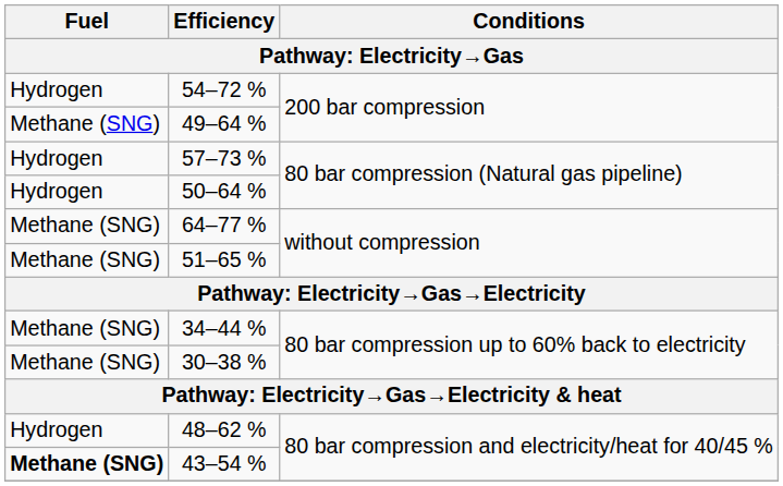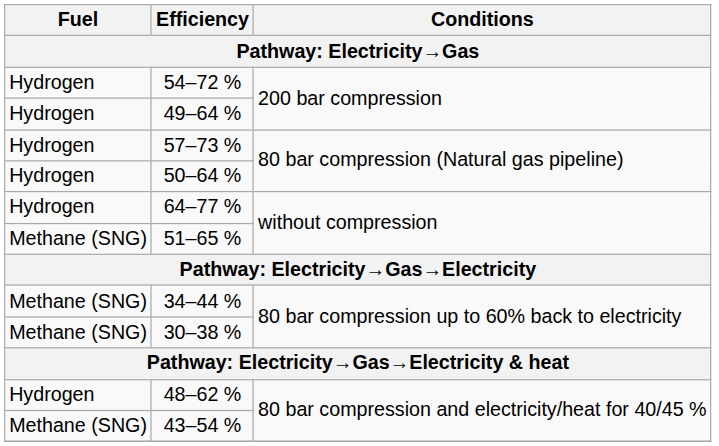 <table class="wikitable">
 <tr>
 <th>Fuel</th>
 <th>Efficiency</th>
 <th>Conditions</th>
 </tr>
 <tr>
 <th colspan=3>Pathway: Electricity→Gas</th>
 </tr>
 <tr>
 <td>Hydrogen</td>
 <td align=center>54–72 %</td>
 <td rowspan="2">200 bar compression</td>
 </tr>
 <tr>
-<td>Methane (<a href='#'>SNG</a>)</td>
+<td>Hydrogen</td>
 <td align=center>49–64 %</td>
 </tr>
 <tr>
 <td>Hydrogen</td>
 <td align=center>57–73 %</td>
 <td rowspan="2">80 bar compression (Natural gas pipeline)</td>
 </tr>
 <tr>
 <td>Hydrogen</td>
 <td align=center>50–64 %</td>
 </tr>
 <tr>
-<td>Methane (SNG)</td>
+<td>Hydrogen</td>
 <td align=center>64–77 %</td>
 <td rowspan="2">without compression</td>
 </tr>
 <tr>
 <td>Methane (SNG)</td>
 <td align=center>51–65 %</td>
 </tr>
 <tr>
 <th colspan=3>Pathway: Electricity→Gas→Electricity</th>
 </tr>
 <tr>
 <td>Methane (SNG)</td>
 <td align=center>34–44 %</td>
 <td rowspan="2">80 bar compression up to 60% back to electricity</td>
 </tr>
 <tr>
 <td>Methane (SNG)</td>
 <td align=center>30–38 %</td>
 </tr>
 <tr>
 <th colspan=3>Pathway: Electricity→Gas→Electricity & heat </th>
 </tr>
 <tr>
 <td>Hydrogen</td>
 <td align=center>48–62 %</td>
 <td rowspan="2">80 bar compression and electricity/heat for 40/45 %</td>
 </tr>
 <tr>
-<td><strong>Methane (SNG)</strong></td>
+<td>Methane (SNG)</td>
 <td align=center>43–54 %</td>
 </tr>
 <tr>
 </tr>
 </table>
